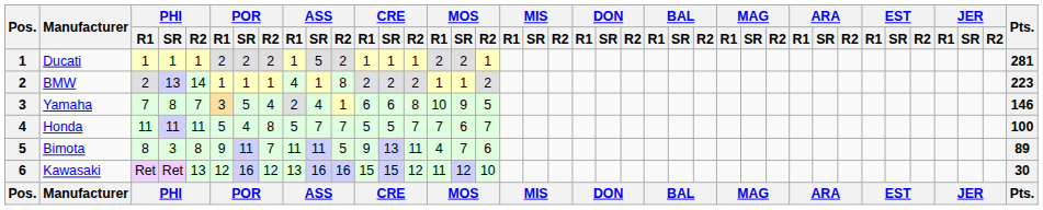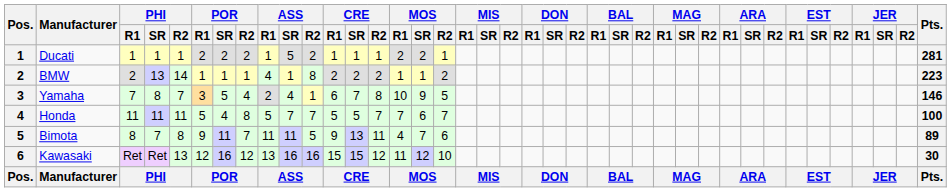 <table class="wikitable" style="font-size:80%; text-align:center;">
 <tr>
 <th rowspan="2">Pos.</th>
 <th rowspan="2">Manufacturer</th>
 <th colspan="3"><a href='#'>PHI</a><br></th>
 <th colspan="3"><a href='#'>POR</a><br></th>
 <th colspan="3"><a href='#'>ASS</a><br></th>
 <th colspan="3"><a href='#'>CRE</a><br></th>
 <th colspan="3"><a href='#'>MOS</a><br></th>
 <th colspan="3"><a href='#'>MIS</a><br></th>
 <th colspan="3"><a href='#'>DON</a><br></th>
 <th colspan="3"><a href='#'>BAL</a><br></th>
 <th colspan="3"><a href='#'>MAG</a><br></th>
 <th colspan="3"><a href='#'>ARA</a><br></th>
 <th colspan="3"><a href='#'>EST</a><br></th>
 <th colspan="3"><a href='#'>JER</a><br></th>
 <th rowspan="2">Pts.</th>
 </tr>
 <tr>
 <th>R1</th>
 <th>SR</th>
 <th>R2</th>
 <th>R1</th>
 <th>SR</th>
 <th>R2</th>
 <th>R1</th>
 <th>SR</th>
 <th>R2</th>
 <th>R1</th>
 <th>SR</th>
 <th>R2</th>
 <th>R1</th>
 <th>SR</th>
 <th>R2</th>
 <th>R1</th>
 <th>SR</th>
 <th>R2</th>
 <th>R1</th>
 <th>SR</th>
 <th>R2</th>
 <th>R1</th>
 <th>SR</th>
 <th>R2</th>
 <th>R1</th>
 <th>SR</th>
 <th>R2</th>
 <th>R1</th>
 <th>SR</th>
 <th>R2</th>
 <th>R1</th>
 <th>SR</th>
 <th>R2</th>
 <th>R1</th>
 <th>SR</th>
 <th>R2</th>
 </tr>
 <tr>
 <th>1</th>
 <td style="text-align:left"> <a href='#'>Ducati</a></td>
 <td style="background:#FFFFBF;">1</td>
 <td style="background:#FFFFBF;">1</td>
 <td style="background:#FFFFBF;">1</td>
 <td style="background:#DFDFDF;">2</td>
 <td style="background:#DFDFDF;">2</td>
 <td style="background:#DFDFDF;">2</td>
 <td style="background:#FFFFBF;">1</td>
 <td style="background:#DFDFDF;">5</td>
 <td style="background:#DFDFDF;">2</td>
 <td style="background:#FFFFBF;">1</td>
 <td style="background:#FFFFBF;">1</td>
 <td style="background:#FFFFBF;">1</td>
 <td style="background:#DFDFDF;">2</td>
 <td style="background:#DFDFDF;">2</td>
 <td style="background:#FFFFBF;">1</td>
 <td></td>
 <td></td>
 <td></td>
 <td></td>
 <td></td>
 <td></td>
 <td></td>
 <td></td>
 <td></td>
 <td></td>
 <td></td>
 <td></td>
 <td></td>
 <td></td>
 <td></td>
 <td></td>
 <td></td>
 <td></td>
 <td></td>
 <td></td>
 <td></td>
 <th>281</th>
 </tr>
 <tr>
 <th>2</th>
 <td style="text-align:left"> <a href='#'>BMW</a></td>
 <td style="background:#DFDFDF;">2</td>
 <td style="background:#CFCFFF;">13</td>
 <td style="background:#DFFFDF;">14</td>
 <td style="background:#FFFFBF;">1</td>
 <td style="background:#FFFFBF;">1</td>
 <td style="background:#FFFFBF;">1</td>
 <td style="background:#DFFFDF;">4</td>
 <td style="background:#FFFFBF;">1</td>
 <td style="background:#DFFFDF;">8</td>
 <td style="background:#DFDFDF;">2</td>
 <td style="background:#DFDFDF;">2</td>
 <td style="background:#DFDFDF;">2</td>
 <td style="background:#FFFFBF;">1</td>
 <td style="background:#FFFFBF;">1</td>
 <td style="background:#DFDFDF;">2</td>
 <td></td>
 <td></td>
 <td></td>
 <td></td>
 <td></td>
 <td></td>
 <td></td>
 <td></td>
 <td></td>
 <td></td>
 <td></td>
 <td></td>
 <td></td>
 <td></td>
 <td></td>
 <td></td>
 <td></td>
 <td></td>
 <td></td>
 <td></td>
 <td></td>
 <th>223</th>
 </tr>
 <tr>
 <th>3</th>
 <td style="text-align:left"> <a href='#'>Yamaha</a></td>
 <td style="background:#DFFFDF;">7</td>
 <td style="background:#DFFFDF;">8</td>
 <td style="background:#DFFFDF;">7</td>
 <td style="background:#FFDF9F;">3</td>
 <td style="background:#DFFFDF;">5</td>
 <td style="background:#DFFFDF;">4</td>
 <td style="background:#DFDFDF;">2</td>
 <td style="background:#DFFFDF;">4</td>
 <td style="background:#FFFFBF;">1</td>
 <td style="background:#DFFFDF;">6</td>
-<td style="background:#DFFFDF;">6</td>
+<td style="background:#DFFFDF;">7</td>
 <td style="background:#DFFFDF;">8</td>
 <td style="background:#DFFFDF;">10</td>
 <td style="background:#DFFFDF;">9</td>
 <td style="background:#DFFFDF;">5</td>
 <td></td>
 <td></td>
 <td></td>
 <td></td>
 <td></td>
 <td></td>
 <td></td>
 <td></td>
 <td></td>
 <td></td>
 <td></td>
 <td></td>
 <td></td>
 <td></td>
 <td></td>
 <td></td>
 <td></td>
 <td></td>
 <td></td>
 <td></td>
 <td></td>
 <th>146</th>
 </tr>
 <tr>
 <th>4</th>
 <td style="text-align:left"> <a href='#'>Honda</a></td>
 <td style="background:#DFFFDF;">11</td>
 <td style="background:#CFCFFF;">11</td>
 <td style="background:#DFFFDF;">11</td>
 <td style="background:#DFFFDF;">5</td>
 <td style="background:#DFFFDF;">4</td>
 <td style="background:#DFFFDF;">8</td>
 <td style="background:#DFFFDF;">5</td>
 <td style="background:#DFFFDF;">7</td>
 <td style="background:#DFFFDF;">7</td>
 <td style="background:#DFFFDF;">5</td>
 <td style="background:#DFFFDF;">5</td>
 <td style="background:#DFFFDF;">7</td>
 <td style="background:#DFFFDF;">7</td>
 <td style="background:#DFFFDF;">6</td>
 <td style="background:#DFFFDF;">7</td>
 <td></td>
 <td></td>
 <td></td>
 <td></td>
 <td></td>
 <td></td>
 <td></td>
 <td></td>
 <td></td>
 <td></td>
 <td></td>
 <td></td>
 <td></td>
 <td></td>
 <td></td>
 <td></td>
 <td></td>
 <td></td>
 <td></td>
 <td></td>
 <td></td>
 <th>100</th>
 </tr>
 <tr>
 <th>5</th>
 <td style="text-align:left"> <a href='#'>Bimota</a></td>
 <td style="background:#DFFFDF;">8</td>
-<td style="background:#DFFFDF;">3</td>
+<td style="background:#DFFFDF;">7</td>
 <td style="background:#DFFFDF;">8</td>
 <td style="background:#DFFFDF;">9</td>
 <td style="background:#CFCFFF;">11</td>
 <td style="background:#DFFFDF;">7</td>
 <td style="background:#DFFFDF;">11</td>
 <td style="background:#CFCFFF;">11</td>
 <td style="background:#DFFFDF;">5</td>
 <td style="background:#DFFFDF;">9</td>
 <td style="background:#CFCFFF;">13</td>
 <td style="background:#DFFFDF;">11</td>
 <td style="background:#DFFFDF;">4</td>
 <td style="background:#DFFFDF;">7</td>
 <td style="background:#DFFFDF;">6</td>
 <td></td>
 <td></td>
 <td></td>
 <td></td>
 <td></td>
 <td></td>
 <td></td>
 <td></td>
 <td></td>
 <td></td>
 <td></td>
 <td></td>
 <td></td>
 <td></td>
 <td></td>
 <td></td>
 <td></td>
 <td></td>
 <td></td>
 <td></td>
 <td></td>
 <th>89</th>
 </tr>
 <tr>
 <th>6</th>
 <td style="text-align:left"> <a href='#'>Kawasaki</a></td>
 <td style="background:#EFCFFF;">Ret</td>
 <td style="background:#EFCFFF;">Ret</td>
 <td style="background:#DFFFDF;">13</td>
 <td style="background:#DFFFDF;">12</td>
 <td style="background:#CFCFFF;">16</td>
 <td style="background:#DFFFDF;">12</td>
 <td style="background:#DFFFDF;">13</td>
 <td style="background:#CFCFFF;">16</td>
 <td style="background:#CFCFFF;">16</td>
 <td style="background:#DFFFDF;">15</td>
 <td style="background:#CFCFFF;">15</td>
 <td style="background:#DFFFDF;">12</td>
 <td style="background:#DFFFDF;">11</td>
 <td style="background:#CFCFFF;">12</td>
 <td style="background:#DFFFDF;">10</td>
 <td></td>
 <td></td>
 <td></td>
 <td></td>
 <td></td>
 <td></td>
 <td></td>
 <td></td>
 <td></td>
 <td></td>
 <td></td>
 <td></td>
 <td></td>
 <td></td>
 <td></td>
 <td></td>
 <td></td>
 <td></td>
 <td></td>
 <td></td>
 <td></td>
 <th>30</th>
 </tr>
 <tr>
 <th>Pos.</th>
 <th>Manufacturer</th>
 <th colspan="3"><a href='#'>PHI</a><br></th>
 <th colspan="3"><a href='#'>POR</a><br></th>
 <th colspan="3"><a href='#'>ASS</a><br></th>
 <th colspan="3"><a href='#'>CRE</a><br></th>
 <th colspan="3"><a href='#'>MOS</a><br></th>
 <th colspan="3"><a href='#'>MIS</a><br></th>
 <th colspan="3"><a href='#'>DON</a><br></th>
 <th colspan="3"><a href='#'>BAL</a><br></th>
 <th colspan="3"><a href='#'>MAG</a><br></th>
 <th colspan="3"><a href='#'>ARA</a><br></th>
 <th colspan="3"><a href='#'>EST</a><br></th>
 <th colspan="3"><a href='#'>JER</a><br></th>
 <th>Pts.</th>
 </tr>
 </table>
